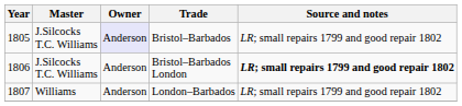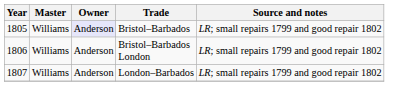 <table class="sortable wikitable">
 <tr>
 <th>Year</th>
 <th>Master</th>
 <th>Owner</th>
 <th>Trade</th>
 <th>Source and notes</th>
 </tr>
 <tr>
 <td>1805</td>
-<td>J.Silcocks<br>T.C. Williams</td>
+<td>Williams</td>
 <td style="background: lavender;">Anderson</td>
 <td>Bristol–Barbados</td>
 <td><em>LR</em>; small repairs 1799 and good repair 1802</td>
 </tr>
 <tr>
 <td>1806</td>
-<td>J.Silcocks<br>T.C. Williams</td>
+<td>Williams</td>
 <td>Anderson</td>
 <td>Bristol–Barbados<br>London</td>
-<td><strong><em>LR</em>; small repairs 1799 and good repair 1802</strong></td>
+<td><em>LR</em>; small repairs 1799 and good repair 1802</td>
 </tr>
 <tr>
 <td>1807</td>
 <td>Williams</td>
 <td>Anderson</td>
 <td>London–Barbados</td>
 <td><em>LR</em>; small repairs 1799 and good repair 1802</td>
 </tr>
 <tr>
 </tr>
 </table>
